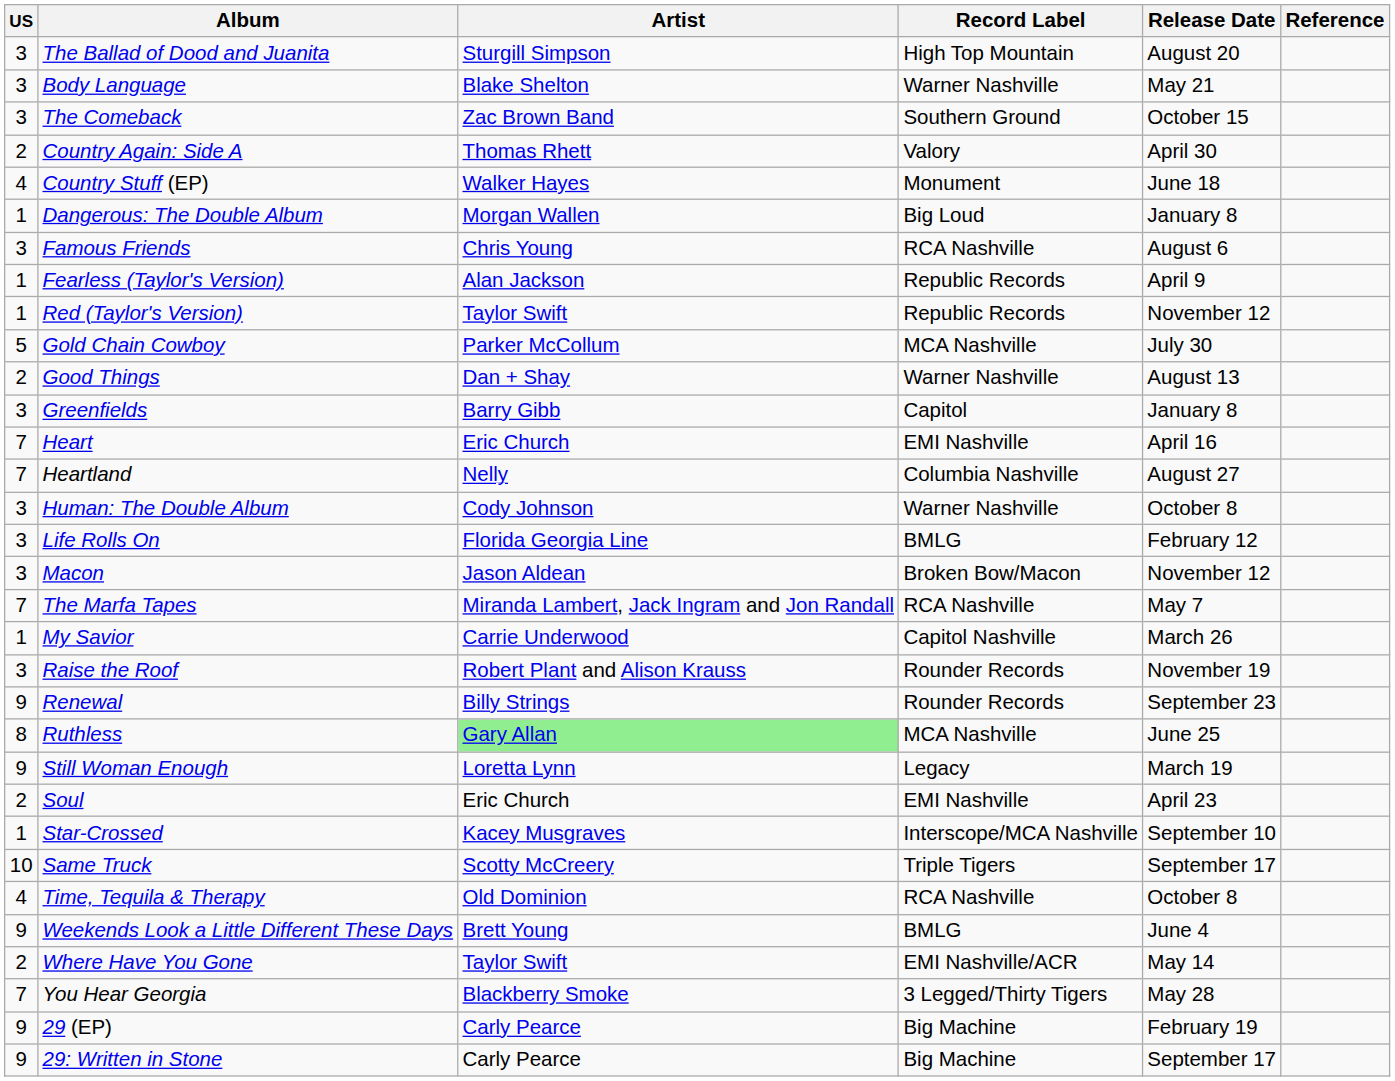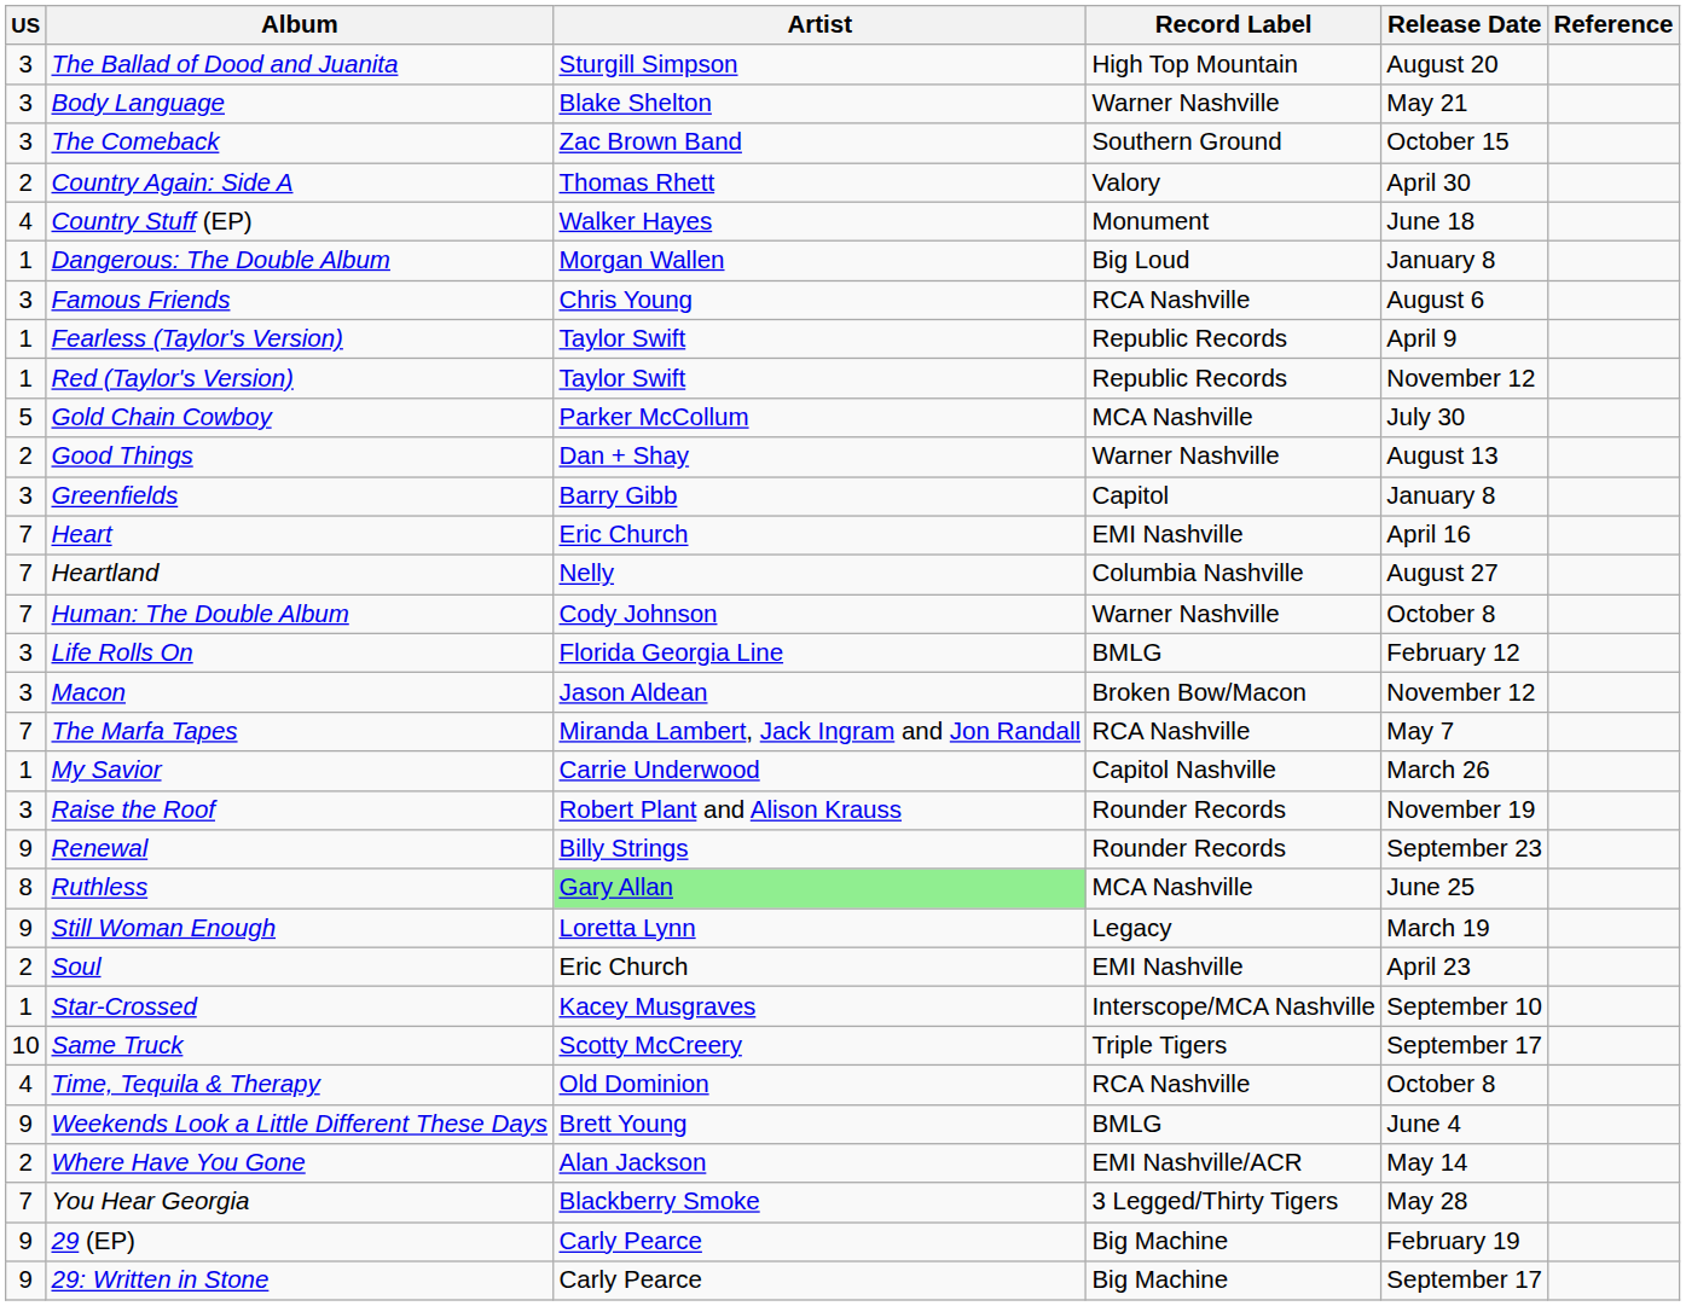 <table class="wikitable sortable">
 <tr>
 <th width=><small>US</small></th>
 <th>Album</th>
 <th>Artist</th>
 <th>Record Label</th>
 <th>Release Date</th>
 <th>Reference</th>
 </tr>
 <tr>
 <td style="text-align:center;">3</td>
 <td><em><a href='#'>The Ballad of Dood and Juanita</a></em></td>
 <td><a href='#'>Sturgill Simpson</a></td>
 <td>High Top Mountain</td>
 <td>August 20</td>
 </tr>
 <tr>
 <td style="text-align:center;">3</td>
 <td><em><a href='#'>Body Language</a></em></td>
 <td><a href='#'>Blake Shelton</a></td>
 <td>Warner Nashville</td>
 <td>May 21</td>
 <td></td>
 </tr>
 <tr>
 <td style="text-align:center;">3</td>
 <td><em><a href='#'>The Comeback</a></em></td>
 <td><a href='#'>Zac Brown Band</a></td>
 <td>Southern Ground</td>
 <td>October 15</td>
 <td></td>
 </tr>
 <tr>
 <td style="text-align:center;">2</td>
 <td><em><a href='#'>Country Again: Side A</a></em></td>
 <td><a href='#'>Thomas Rhett</a></td>
 <td>Valory</td>
 <td>April 30</td>
 <td></td>
 </tr>
 <tr>
 <td style="text-align:center;">4</td>
 <td><em><a href='#'>Country Stuff</a></em> (EP)</td>
 <td><a href='#'>Walker Hayes</a></td>
 <td>Monument</td>
 <td>June 18</td>
 <td></td>
 </tr>
 <tr>
 <td style="text-align:center;">1</td>
 <td><em><a href='#'>Dangerous: The Double Album</a></em></td>
 <td><a href='#'>Morgan Wallen</a></td>
 <td>Big Loud</td>
 <td>January 8</td>
 <td></td>
 </tr>
 <tr>
 <td style="text-align:center;">3</td>
 <td><em><a href='#'>Famous Friends</a></em></td>
 <td><a href='#'>Chris Young</a></td>
 <td>RCA Nashville</td>
 <td>August 6</td>
 <td></td>
 </tr>
 <tr>
 <td style="text-align:center;">1</td>
 <td><em><a href='#'>Fearless (Taylor's Version)</a></em></td>
-<td><a href='#'>Alan Jackson</a></td>
+<td><a href='#'>Taylor Swift</a></td>
 <td>Republic Records</td>
 <td>April 9</td>
 <td></td>
 </tr>
 <tr>
 <td style="text-align:center;">1</td>
 <td><em><a href='#'>Red (Taylor's Version)</a></em></td>
 <td><a href='#'>Taylor Swift</a></td>
 <td>Republic Records</td>
 <td>November 12</td>
 <td></td>
 </tr>
 <tr>
 <td style="text-align:center;">5</td>
 <td><em><a href='#'>Gold Chain Cowboy</a></em></td>
 <td><a href='#'>Parker McCollum</a></td>
 <td>MCA Nashville</td>
 <td>July 30</td>
 <td></td>
 </tr>
 <tr>
 <td style="text-align:center;">2</td>
 <td><em><a href='#'>Good Things</a></em></td>
 <td><a href='#'>Dan + Shay</a></td>
 <td>Warner Nashville</td>
 <td>August 13</td>
 <td></td>
 </tr>
 <tr>
 <td style="text-align:center;">3</td>
 <td><em><a href='#'>Greenfields</a></em></td>
 <td><a href='#'>Barry Gibb</a></td>
 <td>Capitol</td>
 <td>January 8</td>
 <td></td>
 </tr>
 <tr>
 <td style="text-align:center;">7</td>
 <td><em><a href='#'>Heart</a></em></td>
 <td><a href='#'>Eric Church</a></td>
 <td>EMI Nashville</td>
 <td>April 16</td>
 <td></td>
 </tr>
 <tr>
 <td style="text-align:center;">7</td>
 <td><em>Heartland</em></td>
 <td><a href='#'>Nelly</a></td>
 <td>Columbia Nashville</td>
 <td>August 27</td>
 <td></td>
 </tr>
 <tr>
-<td style="text-align:center;">3</td>
+<td style="text-align:center;">7</td>
 <td><em><a href='#'>Human: The Double Album</a></em></td>
 <td><a href='#'>Cody Johnson</a></td>
 <td>Warner Nashville</td>
 <td>October 8</td>
 <td></td>
 </tr>
 <tr>
 <td style="text-align:center;">3</td>
 <td><em><a href='#'>Life Rolls On</a></em></td>
 <td><a href='#'>Florida Georgia Line</a></td>
 <td>BMLG</td>
 <td>February 12</td>
 <td></td>
 </tr>
 <tr>
 <td style="text-align:center;">3</td>
 <td><em><a href='#'>Macon</a></em></td>
 <td><a href='#'>Jason Aldean</a></td>
 <td>Broken Bow/Macon</td>
 <td>November 12</td>
 <td></td>
 </tr>
 <tr>
 <td style="text-align:center;">7</td>
 <td><em><a href='#'>The Marfa Tapes</a></em></td>
 <td><a href='#'>Miranda Lambert</a>, <a href='#'>Jack Ingram</a> and <a href='#'>Jon Randall</a></td>
 <td>RCA Nashville</td>
 <td>May 7</td>
 <td></td>
 </tr>
 <tr>
 <td style="text-align:center;">1</td>
 <td><em><a href='#'>My Savior</a></em></td>
 <td><a href='#'>Carrie Underwood</a></td>
 <td>Capitol Nashville</td>
 <td>March 26</td>
 <td></td>
 </tr>
 <tr>
 <td style="text-align:center;">3</td>
 <td><em><a href='#'>Raise the Roof</a></em></td>
 <td><a href='#'>Robert Plant</a> and <a href='#'>Alison Krauss</a></td>
 <td>Rounder Records</td>
 <td>November 19</td>
 <td></td>
 </tr>
 <tr>
 <td style="text-align:center;">9</td>
 <td><em><a href='#'>Renewal</a></em></td>
 <td><a href='#'>Billy Strings</a></td>
 <td>Rounder Records</td>
 <td>September 23</td>
 <td></td>
 </tr>
 <tr>
 <td style="text-align:center;">8</td>
 <td><em><a href='#'>Ruthless</a></em></td>
 <td style="background: lightgreen;"><a href='#'>Gary Allan</a></td>
 <td>MCA Nashville</td>
 <td>June 25</td>
 <td></td>
 </tr>
 <tr>
 <td style="text-align:center;">9</td>
 <td><em><a href='#'>Still Woman Enough</a></em></td>
 <td><a href='#'>Loretta Lynn</a></td>
 <td>Legacy</td>
 <td>March 19</td>
 <td></td>
 </tr>
 <tr>
 <td style="text-align:center;">2</td>
 <td><em><a href='#'>Soul</a></em></td>
 <td>Eric Church</td>
 <td>EMI Nashville</td>
 <td>April 23</td>
 <td></td>
 </tr>
 <tr>
 <td style="text-align:center;">1</td>
 <td><em><a href='#'>Star-Crossed</a></em></td>
 <td><a href='#'>Kacey Musgraves</a></td>
 <td>Interscope/MCA Nashville</td>
 <td>September 10</td>
 <td></td>
 </tr>
 <tr>
 <td style="text-align:center;">10</td>
 <td><em><a href='#'>Same Truck</a></em></td>
 <td><a href='#'>Scotty McCreery</a></td>
 <td>Triple Tigers</td>
 <td>September 17</td>
 <td></td>
 </tr>
 <tr>
 <td style="text-align:center;">4</td>
 <td><em><a href='#'>Time, Tequila & Therapy</a></em></td>
 <td><a href='#'>Old Dominion</a></td>
 <td>RCA Nashville</td>
 <td>October 8</td>
 <td></td>
 </tr>
 <tr>
 <td style="text-align:center;">9</td>
 <td><em><a href='#'>Weekends Look a Little Different These Days</a></em></td>
 <td><a href='#'>Brett Young</a></td>
 <td>BMLG</td>
 <td>June 4</td>
 <td></td>
 </tr>
 <tr>
 <td style="text-align:center;">2</td>
 <td><em><a href='#'>Where Have You Gone</a></em></td>
-<td><a href='#'>Taylor Swift</a></td>
+<td><a href='#'>Alan Jackson</a></td>
 <td>EMI Nashville/ACR</td>
 <td>May 14</td>
 <td></td>
 </tr>
 <tr>
 <td style="text-align:center;">7</td>
 <td><em>You Hear Georgia</em></td>
 <td><a href='#'>Blackberry Smoke</a></td>
 <td>3 Legged/Thirty Tigers</td>
 <td>May 28</td>
 <td></td>
 </tr>
 <tr>
 <td style="text-align:center;">9</td>
 <td><em><a href='#'>29</a></em> (EP)</td>
 <td><a href='#'>Carly Pearce</a></td>
 <td>Big Machine</td>
 <td>February 19</td>
 <td></td>
 </tr>
 <tr>
 <td style="text-align:center;">9</td>
 <td><em><a href='#'>29: Written in Stone</a></em></td>
 <td>Carly Pearce</td>
 <td>Big Machine</td>
 <td>September 17</td>
 <td></td>
 </tr>
 </table>
